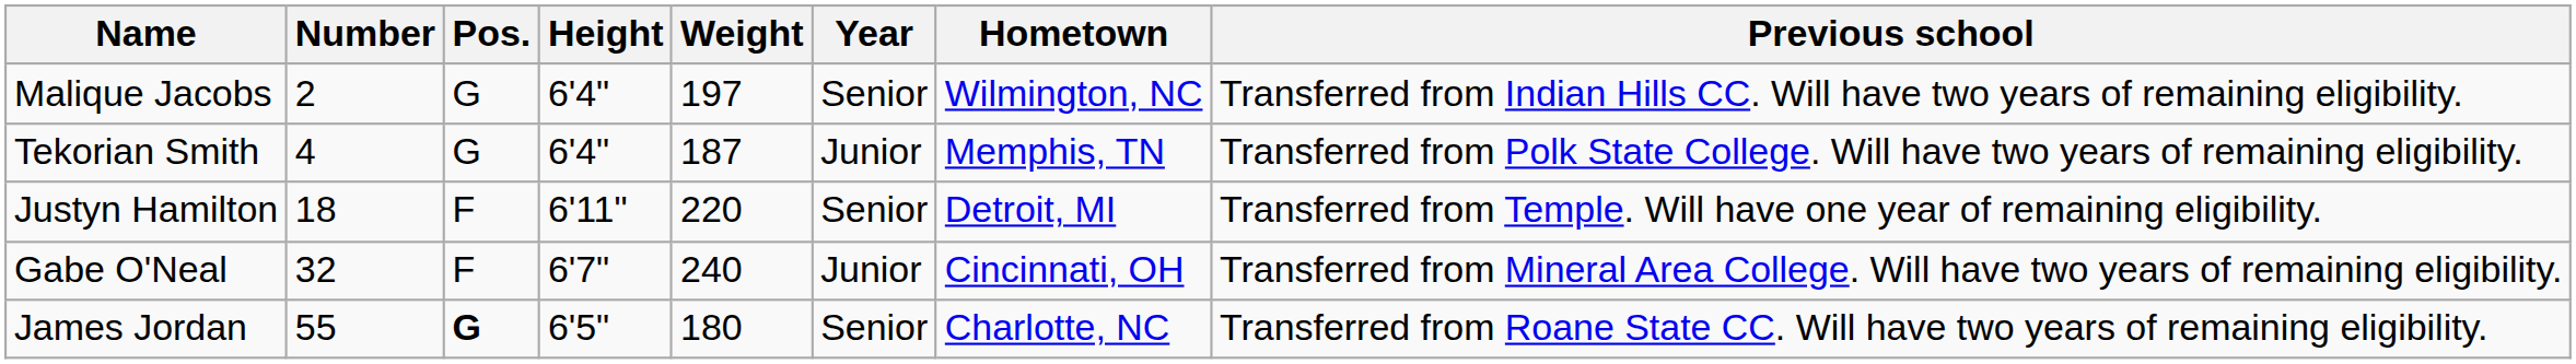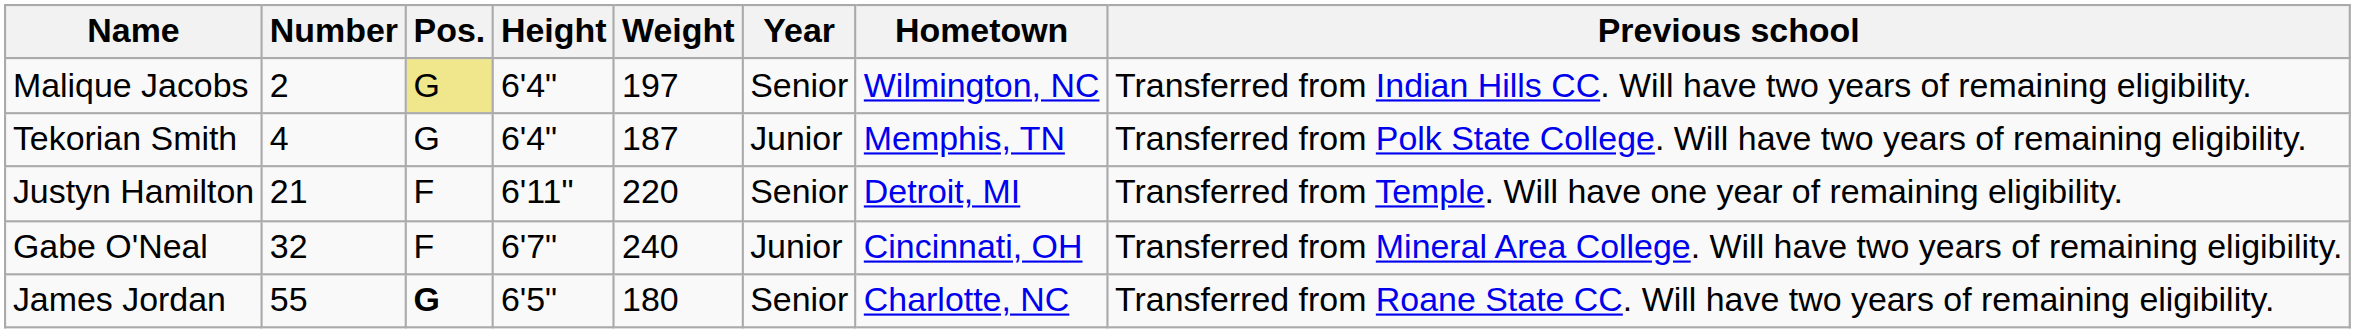 <table class="wikitable sortable" border="1">
 <tr>
 <th>Name</th>
 <th>Number</th>
 <th>Pos.</th>
 <th>Height</th>
 <th>Weight</th>
 <th>Year</th>
 <th>Hometown</th>
 <th class="unsortable">Previous school</th>
 </tr>
 <tr>
 <td>Malique Jacobs</td>
 <td>2</td>
-<td>G</td>
+<td style="background: khaki;">G</td>
 <td>6'4"</td>
 <td>197</td>
 <td>Senior</td>
 <td><a href='#'>Wilmington, NC</a></td>
 <td>Transferred from <a href='#'>Indian Hills CC</a>. Will have two years of remaining eligibility.</td>
 </tr>
 <tr>
 <td>Tekorian Smith</td>
 <td>4</td>
 <td>G</td>
 <td>6'4"</td>
 <td>187</td>
 <td>Junior</td>
 <td><a href='#'>Memphis, TN</a></td>
 <td>Transferred from <a href='#'>Polk State College</a>. Will have two years of remaining eligibility.</td>
 </tr>
 <tr>
 <td>Justyn Hamilton</td>
-<td>18</td>
+<td>21</td>
 <td>F</td>
 <td>6'11"</td>
 <td>220</td>
 <td>Senior</td>
 <td><a href='#'>Detroit, MI</a></td>
 <td>Transferred from <a href='#'>Temple</a>. Will have one year of remaining eligibility.</td>
 </tr>
 <tr>
 <td>Gabe O'Neal</td>
 <td>32</td>
 <td>F</td>
 <td>6'7"</td>
 <td>240</td>
 <td>Junior</td>
 <td><a href='#'>Cincinnati, OH</a></td>
 <td>Transferred from <a href='#'>Mineral Area College</a>. Will have two years of remaining eligibility.</td>
 </tr>
 <tr>
 <td>James Jordan</td>
 <td>55</td>
 <td><strong>G</strong></td>
 <td>6'5"</td>
 <td>180</td>
 <td>Senior</td>
 <td><a href='#'>Charlotte, NC</a></td>
 <td>Transferred from <a href='#'>Roane State CC</a>. Will have two years of remaining eligibility.</td>
 </tr>
 </table>
